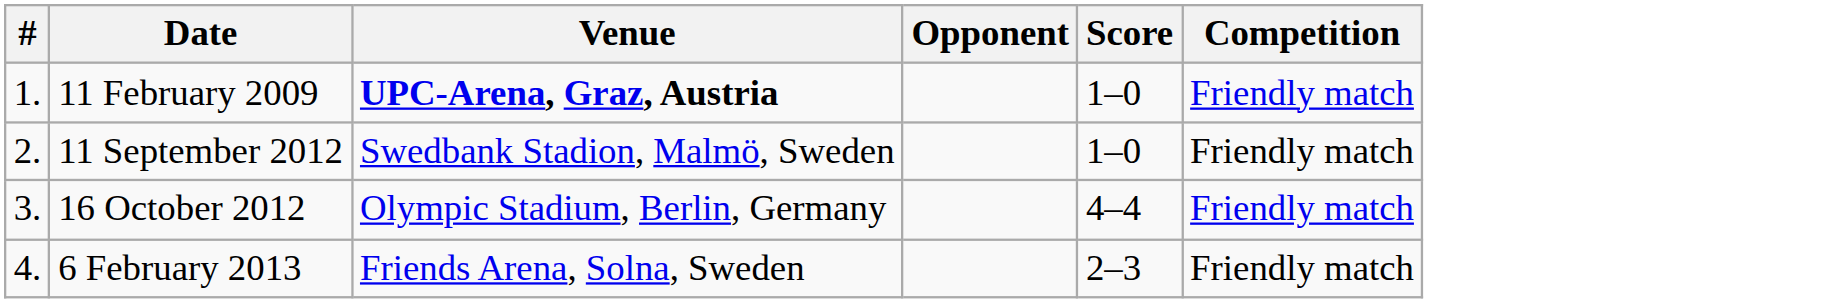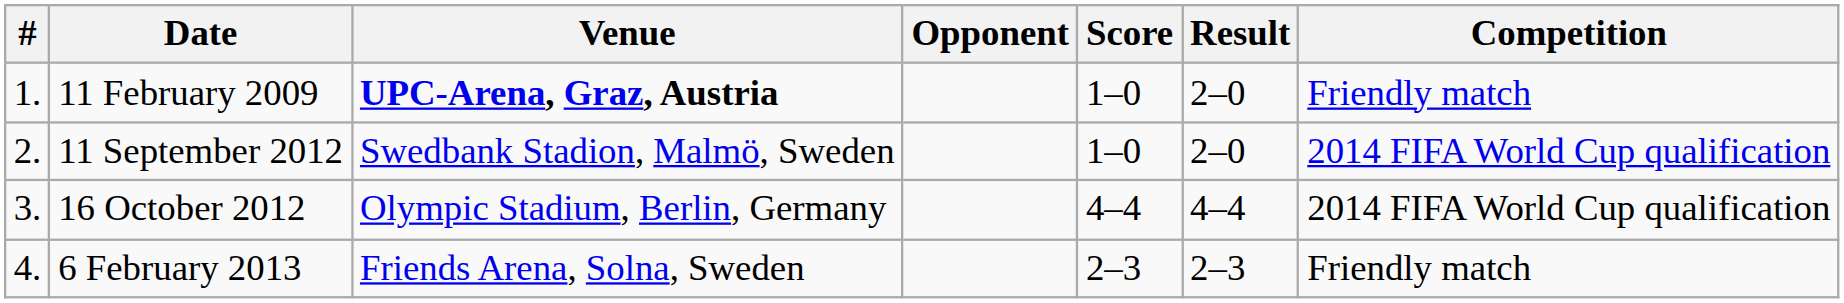 <table class="wikitable">
 <tr>
 <th>#</th>
 <th>Date</th>
 <th>Venue</th>
 <th>Opponent</th>
 <th>Score</th>
+<th>Result</th>
 <th>Competition</th>
 </tr>
 <tr>
 <td>1.</td>
 <td>11 February 2009</td>
 <td><strong><a href='#'>UPC-Arena</a>, <a href='#'>Graz</a>, Austria</strong></td>
 <td></td>
 <td>1–0</td>
+<td>2–0</td>
 <td><a href='#'>Friendly match</a></td>
 </tr>
 <tr>
 <td>2.</td>
 <td>11 September 2012</td>
 <td><a href='#'>Swedbank Stadion</a>, <a href='#'>Malmö</a>, Sweden</td>
 <td></td>
 <td>1–0</td>
-<td>Friendly match</td>
+<td>2–0</td>
+<td><a href='#'>2014 FIFA World Cup qualification</a></td>
 </tr>
 <tr>
 <td>3.</td>
 <td>16 October 2012</td>
 <td><a href='#'>Olympic Stadium</a>, <a href='#'>Berlin</a>, Germany</td>
 <td></td>
 <td>4–4</td>
-<td><a href='#'>Friendly match</a></td>
+<td>4–4</td>
+<td>2014 FIFA World Cup qualification</td>
 </tr>
 <tr>
 <td>4.</td>
 <td>6 February 2013</td>
 <td><a href='#'>Friends Arena</a>, <a href='#'>Solna</a>, Sweden</td>
 <td></td>
 <td>2–3</td>
+<td>2–3</td>
 <td>Friendly match</td>
 </tr>
 </table>
